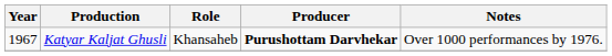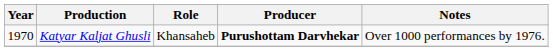 <table class="wikitable">
 <tr>
 <th>Year</th>
 <th>Production</th>
 <th>Role</th>
 <th>Producer</th>
 <th>Notes</th>
 </tr>
 <tr>
-<td>1967</td>
+<td>1970</td>
 <td><em><a href='#'>Katyar Kaljat Ghusli</a></em></td>
 <td>Khansaheb</td>
 <td><strong>Purushottam Darvhekar</strong></td>
 <td>Over 1000 performances by 1976.</td>
 </tr>
 <tr>
 </tr>
 </table>
